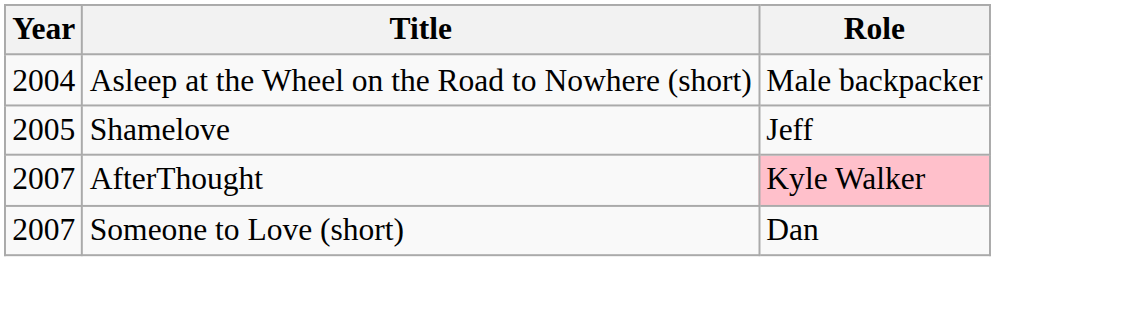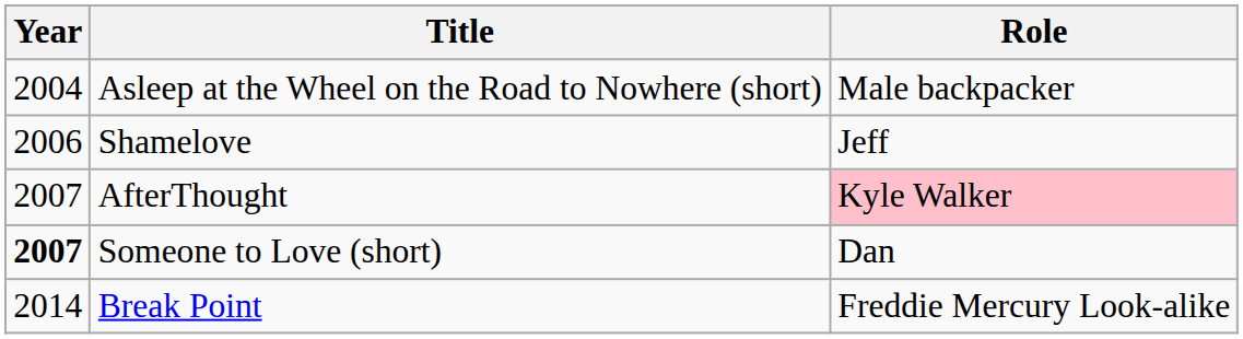 <table class="wikitable sortable">
 <tr>
 <th>Year</th>
 <th>Title</th>
 <th>Role</th>
 </tr>
 <tr>
 <td>2004</td>
 <td>Asleep at the Wheel on the Road to Nowhere (short)</td>
 <td>Male backpacker</td>
 </tr>
 <tr>
-<td>2005</td>
+<td>2006</td>
 <td>Shamelove</td>
 <td>Jeff</td>
 </tr>
 <tr>
 <td>2007</td>
 <td>AfterThought</td>
 <td style="background: pink;">Kyle Walker</td>
 </tr>
 <tr>
-<td>2007</td>
+<td><strong>2007</strong></td>
 <td>Someone to Love (short)</td>
 <td>Dan</td>
 </tr>
+<tr>
+<td>2014</td>
+<td><a href='#'>Break Point</a></td>
+<td>Freddie Mercury Look-alike</td>
+</tr>
 </table>
